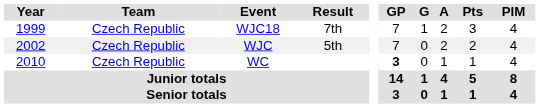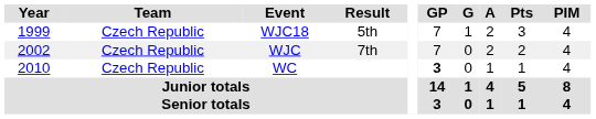 <table border="0" cellpadding="1" cellspacing="0" style="text-align:center; width:40em">
 <tr ALIGN="center" bgcolor="#e0e0e0">
 <th>Year</th>
 <th>Team</th>
 <th>Event</th>
 <th>Result</th>
 <th rowspan="99" bgcolor="#ffffff"> </th>
 <th>GP</th>
 <th>G</th>
 <th>A</th>
 <th>Pts</th>
 <th>PIM</th>
 </tr>
 <tr>
 <td><a href='#'>1999</a></td>
 <td><a href='#'>Czech Republic</a></td>
 <td><a href='#'>WJC18</a></td>
-<td>7th</td>
+<td>5th</td>
 <td>7</td>
 <td>1</td>
 <td>2</td>
 <td>3</td>
 <td>4</td>
 </tr>
 <tr bgcolor="#f0f0f0">
 <td><a href='#'>2002</a></td>
 <td><a href='#'>Czech Republic</a></td>
 <td><a href='#'>WJC</a></td>
-<td>5th</td>
+<td>7th</td>
 <td>7</td>
 <td>0</td>
 <td>2</td>
 <td>2</td>
 <td>4</td>
 </tr>
 <tr>
 <td><a href='#'>2010</a></td>
 <td><a href='#'>Czech Republic</a></td>
 <td><a href='#'>WC</a></td>
 <td></td>
 <td><strong>3</strong></td>
 <td>0</td>
 <td>1</td>
 <td>1</td>
 <td>4</td>
 </tr>
 <tr bgcolor="#e0e0e0">
 <th colspan="4">Junior totals</th>
 <th>14</th>
 <th>1</th>
 <th>4</th>
 <th>5</th>
 <th>8</th>
 </tr>
 <tr bgcolor="#e0e0e0">
 <th colspan="4">Senior totals</th>
 <th>3</th>
 <th>0</th>
 <th>1</th>
 <th>1</th>
 <th>4</th>
 </tr>
 </table>
